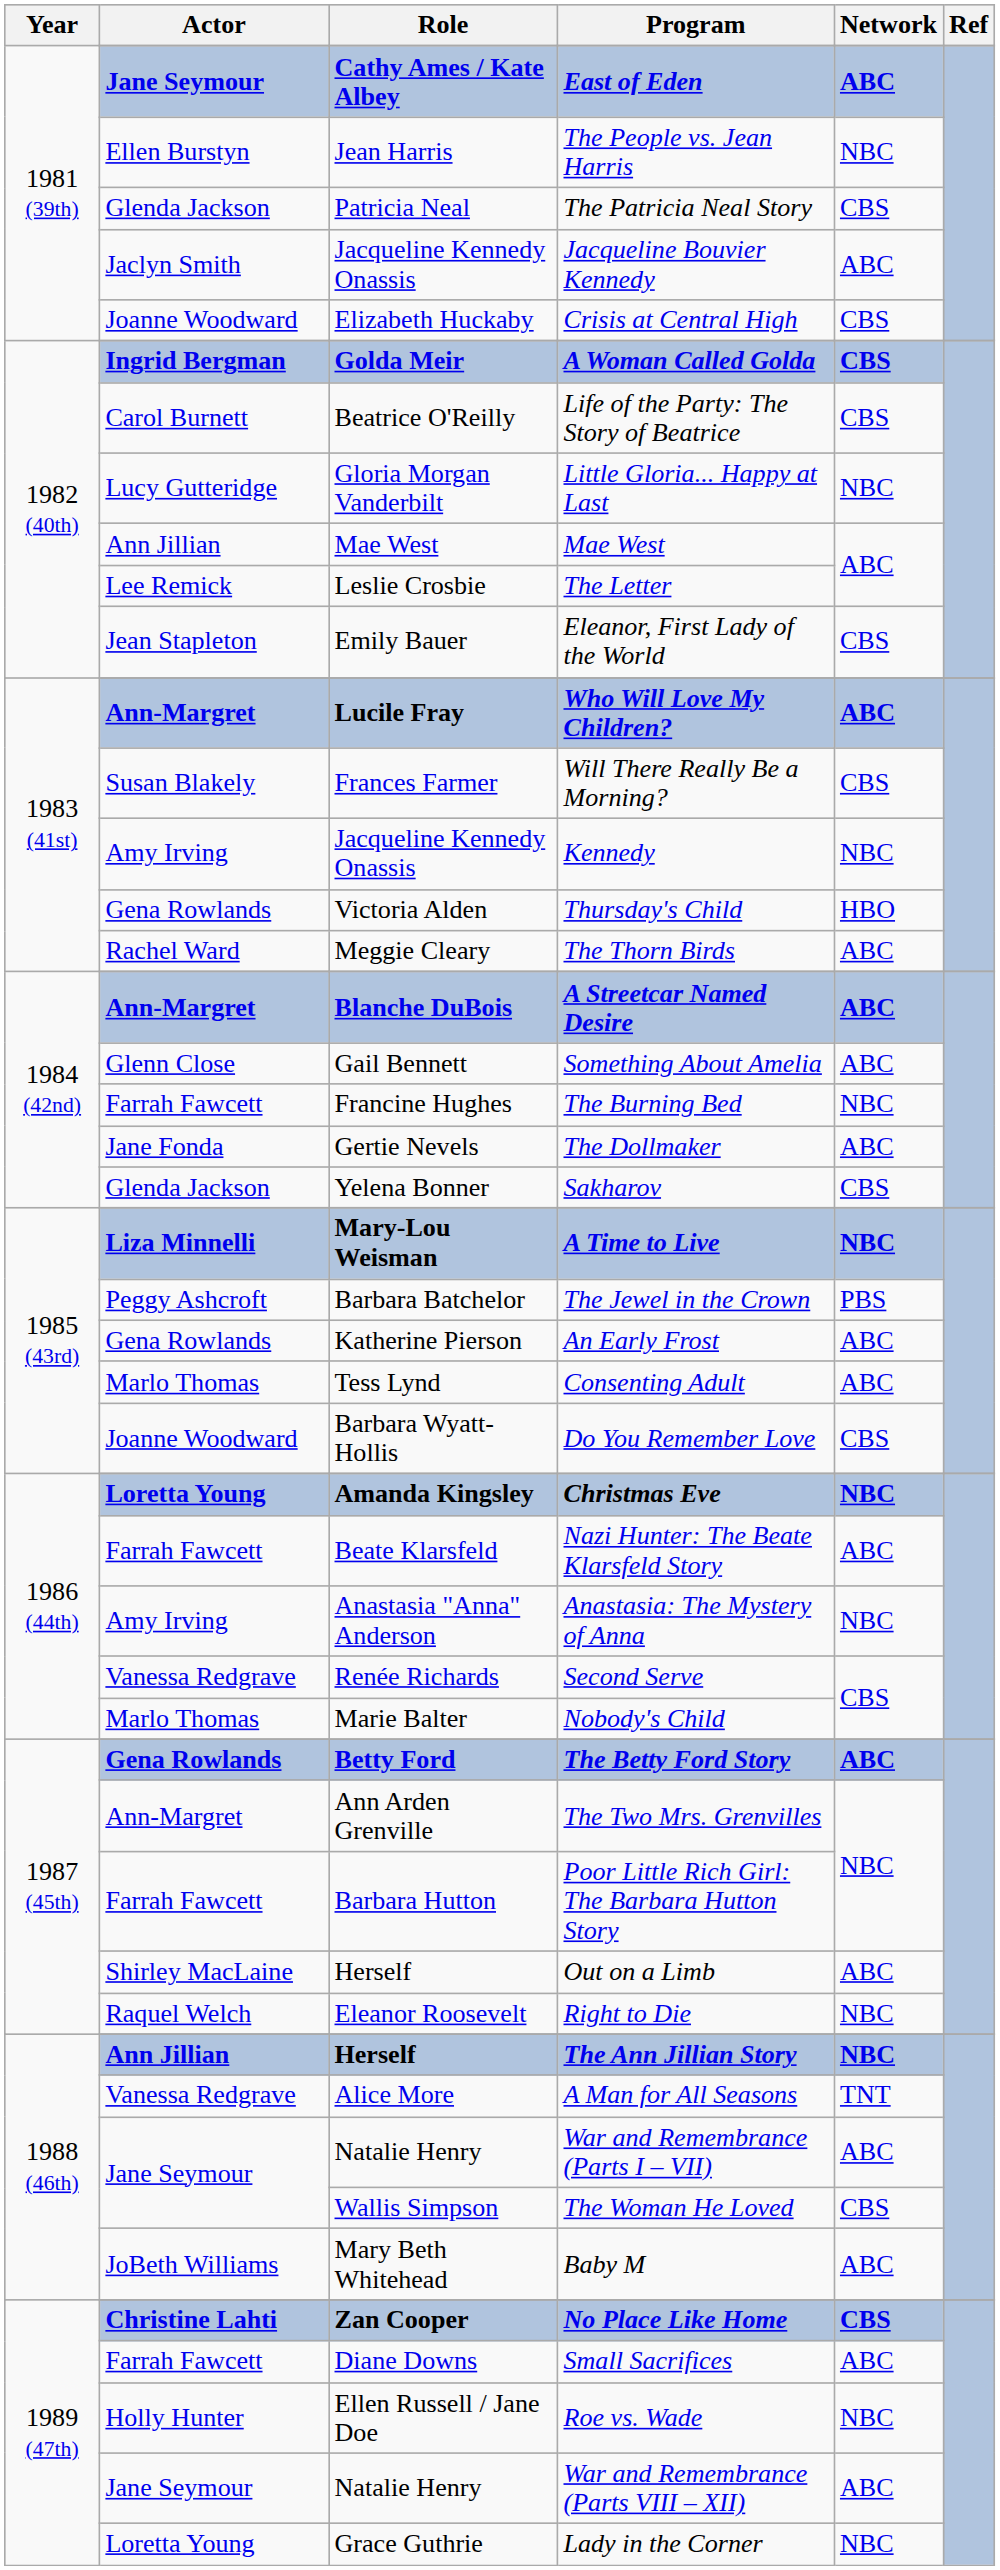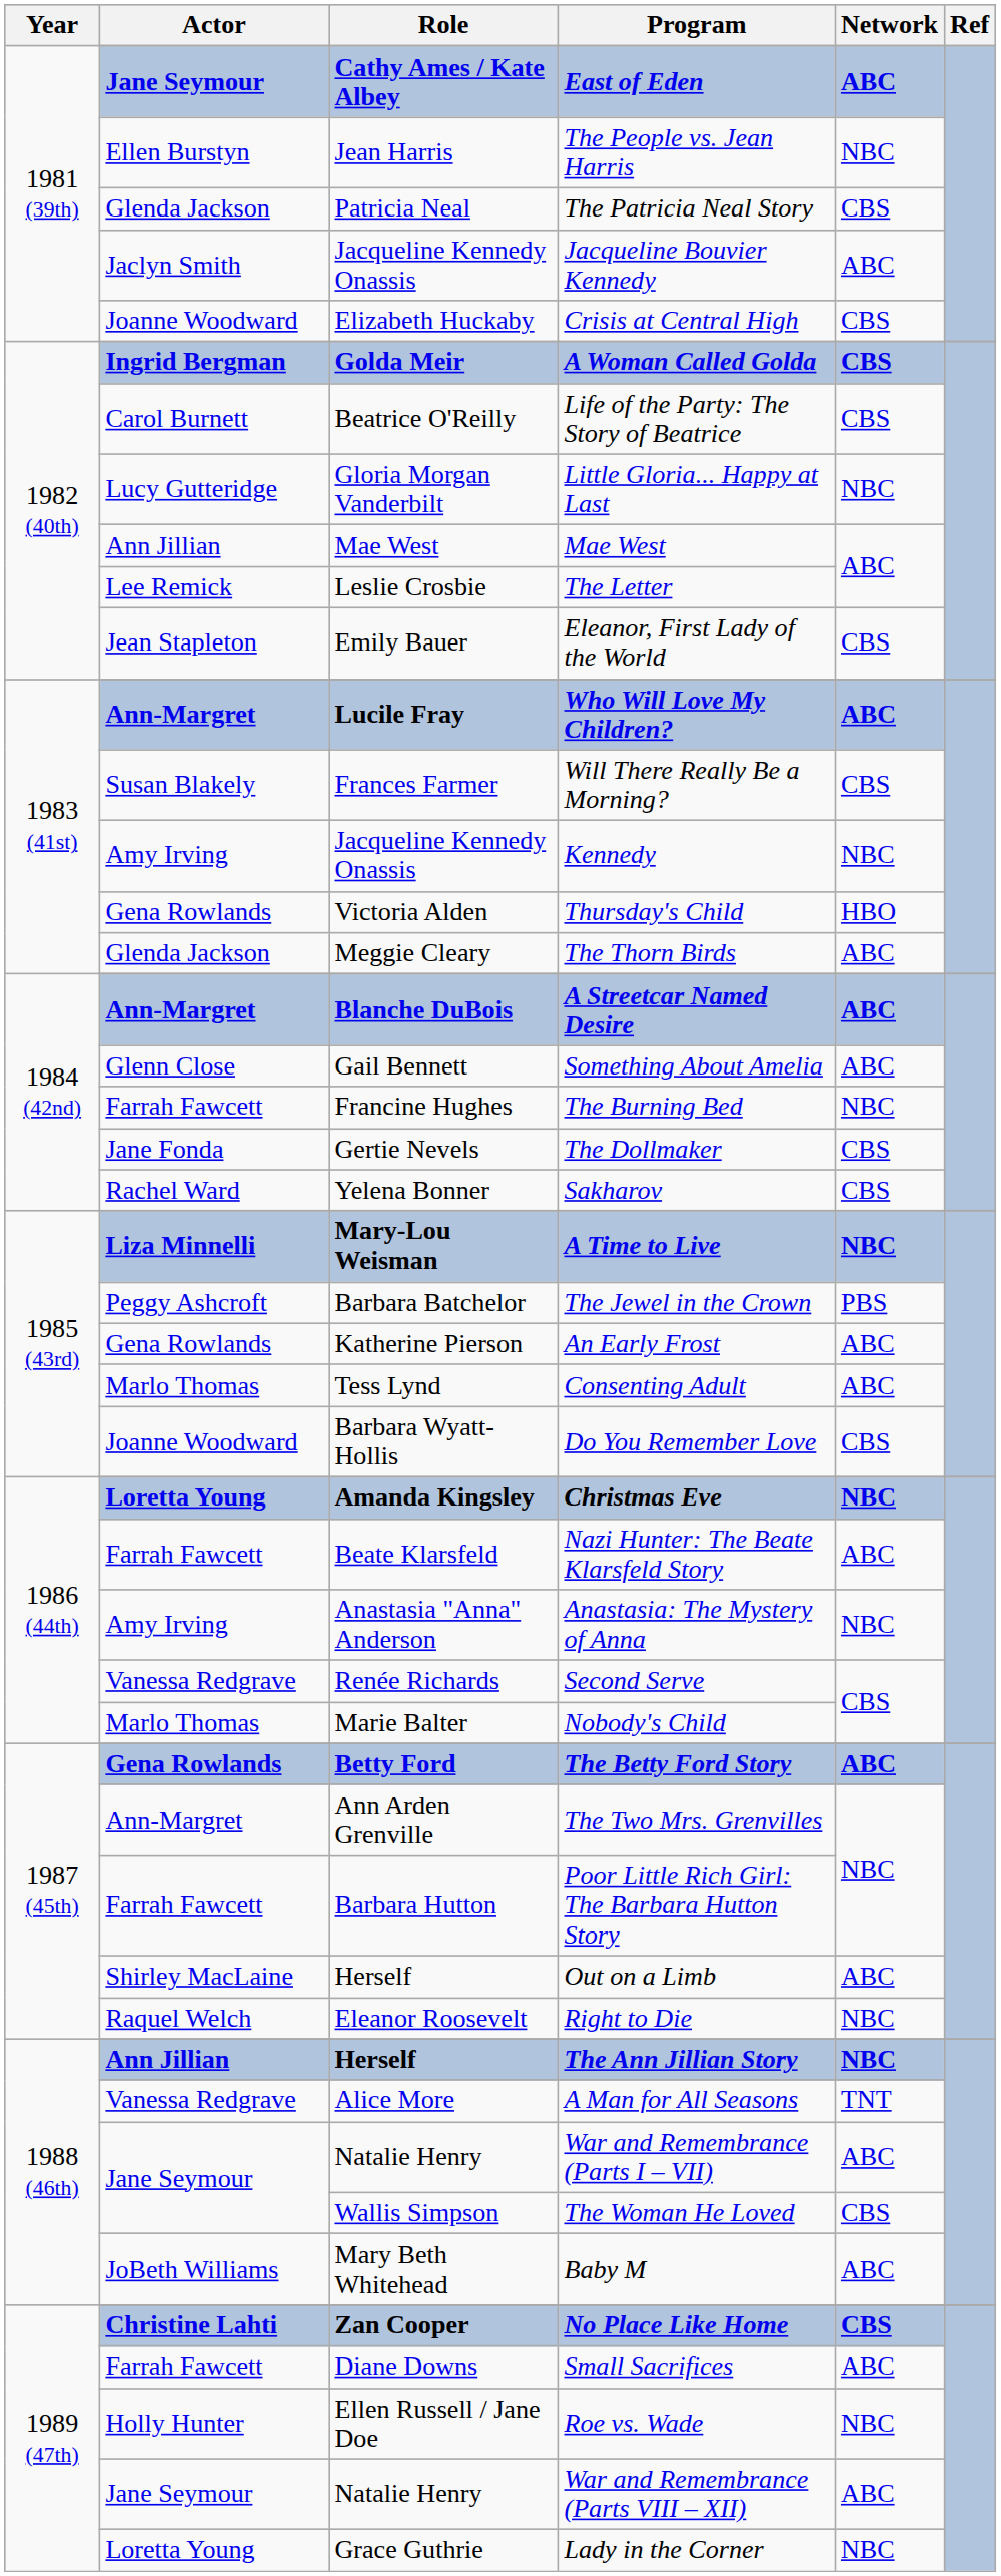 <table class="wikitable">
 <tr>
 <th style="width:10%;">Year</th>
 <th style="width:25%;">Actor</th>
 <th style="width:25%;">Role</th>
 <th style="width:30%;">Program</th>
 <th style="width:10%;">Network</th>
 <th style="width:5%;">Ref</th>
 </tr>
 <tr>
 <td rowspan="6" style="text-align:center;">1981 <br><small><a href='#'>(39th)</a></small></td>
 </tr>
 <tr style="background:#B0C4DE;">
 <td><strong><a href='#'>Jane Seymour</a> </strong></td>
 <td><strong><a href='#'>Cathy Ames / Kate Albey</a></strong></td>
 <td><strong><em><a href='#'>East of Eden</a></em></strong></td>
 <td><strong><a href='#'>ABC</a></strong></td>
 <td rowspan="5"></td>
 </tr>
 <tr>
 <td><a href='#'>Ellen Burstyn</a></td>
 <td><a href='#'>Jean Harris</a></td>
 <td><em><a href='#'>The People vs. Jean Harris</a></em></td>
 <td><a href='#'>NBC</a></td>
 </tr>
 <tr>
 <td><a href='#'>Glenda Jackson</a></td>
 <td><a href='#'>Patricia Neal</a></td>
 <td><em>The Patricia Neal Story</em></td>
 <td><a href='#'>CBS</a></td>
 </tr>
 <tr>
 <td><a href='#'>Jaclyn Smith</a></td>
 <td><a href='#'>Jacqueline Kennedy Onassis</a></td>
 <td><em><a href='#'>Jacqueline Bouvier Kennedy</a></em></td>
 <td><a href='#'>ABC</a></td>
 </tr>
 <tr>
 <td><a href='#'>Joanne Woodward</a></td>
 <td><a href='#'>Elizabeth Huckaby</a></td>
 <td><em><a href='#'>Crisis at Central High</a></em></td>
 <td><a href='#'>CBS</a></td>
 </tr>
 <tr>
 <td rowspan="7" style="text-align:center;">1982 <br><small><a href='#'>(40th)</a></small></td>
 </tr>
 <tr style="background:#B0C4DE;">
 <td><strong><a href='#'>Ingrid Bergman</a> </strong></td>
 <td><strong><a href='#'>Golda Meir</a></strong></td>
 <td><strong><em><a href='#'>A Woman Called Golda</a></em></strong></td>
 <td><strong><a href='#'>CBS</a></strong></td>
 <td rowspan="6"></td>
 </tr>
 <tr>
 <td><a href='#'>Carol Burnett</a></td>
 <td>Beatrice O'Reilly</td>
 <td><em>Life of the Party: The Story of Beatrice</em></td>
 <td><a href='#'>CBS</a></td>
 </tr>
 <tr>
 <td><a href='#'>Lucy Gutteridge</a></td>
 <td><a href='#'>Gloria Morgan Vanderbilt</a></td>
 <td><em><a href='#'>Little Gloria... Happy at Last</a></em></td>
 <td><a href='#'>NBC</a></td>
 </tr>
 <tr>
 <td><a href='#'>Ann Jillian</a></td>
 <td><a href='#'>Mae West</a></td>
 <td><em><a href='#'>Mae West</a></em></td>
 <td rowspan="2"><a href='#'>ABC</a></td>
 </tr>
 <tr>
 <td><a href='#'>Lee Remick</a></td>
 <td>Leslie Crosbie</td>
 <td><em><a href='#'>The Letter</a></em></td>
 </tr>
 <tr>
 <td><a href='#'>Jean Stapleton</a></td>
 <td>Emily Bauer</td>
 <td><em>Eleanor, First Lady of the World</em></td>
 <td><a href='#'>CBS</a></td>
 </tr>
 <tr>
 <td rowspan="6" style="text-align:center;">1983 <br><small><a href='#'>(41st)</a></small></td>
 </tr>
 <tr style="background:#B0C4DE;">
 <td><strong><a href='#'>Ann-Margret</a> </strong></td>
 <td><strong>Lucile Fray</strong></td>
 <td><strong><em><a href='#'>Who Will Love My Children?</a></em></strong></td>
 <td><strong><a href='#'>ABC</a></strong></td>
 <td rowspan="5"></td>
 </tr>
 <tr>
 <td><a href='#'>Susan Blakely</a></td>
 <td><a href='#'>Frances Farmer</a></td>
 <td><em>Will There Really Be a Morning?</em></td>
 <td><a href='#'>CBS</a></td>
 </tr>
 <tr>
 <td><a href='#'>Amy Irving</a></td>
 <td><a href='#'>Jacqueline Kennedy Onassis</a></td>
 <td><em><a href='#'>Kennedy</a></em></td>
 <td><a href='#'>NBC</a></td>
 </tr>
 <tr>
 <td><a href='#'>Gena Rowlands</a></td>
 <td>Victoria Alden</td>
 <td><em><a href='#'>Thursday's Child</a></em></td>
 <td><a href='#'>HBO</a></td>
 </tr>
 <tr>
-<td><a href='#'>Rachel Ward</a></td>
+<td><a href='#'>Glenda Jackson</a></td>
 <td>Meggie Cleary</td>
 <td><em><a href='#'>The Thorn Birds</a></em></td>
 <td><a href='#'>ABC</a></td>
 </tr>
 <tr>
 <td rowspan="6" style="text-align:center;">1984 <br><small><a href='#'>(42nd)</a></small></td>
 </tr>
 <tr style="background:#B0C4DE;">
 <td><strong><a href='#'>Ann-Margret</a> </strong></td>
 <td><strong><a href='#'>Blanche DuBois</a></strong></td>
 <td><strong><em><a href='#'>A Streetcar Named Desire</a></em></strong></td>
 <td><strong><a href='#'>ABC</a></strong></td>
 <td rowspan="5"></td>
 </tr>
 <tr>
 <td><a href='#'>Glenn Close</a></td>
 <td>Gail Bennett</td>
 <td><em><a href='#'>Something About Amelia</a></em></td>
 <td><a href='#'>ABC</a></td>
 </tr>
 <tr>
 <td><a href='#'>Farrah Fawcett</a></td>
 <td>Francine Hughes</td>
 <td><em><a href='#'>The Burning Bed</a></em></td>
 <td><a href='#'>NBC</a></td>
 </tr>
 <tr>
 <td><a href='#'>Jane Fonda</a></td>
 <td>Gertie Nevels</td>
 <td><em><a href='#'>The Dollmaker</a></em></td>
-<td><a href='#'>ABC</a></td>
+<td><a href='#'>CBS</a></td>
 </tr>
 <tr>
-<td><a href='#'>Glenda Jackson</a></td>
+<td><a href='#'>Rachel Ward</a></td>
 <td>Yelena Bonner</td>
 <td><em><a href='#'>Sakharov</a></em></td>
 <td><a href='#'>CBS</a></td>
 </tr>
 <tr>
 <td rowspan="6" style="text-align:center;">1985 <br><small><a href='#'>(43rd)</a></small></td>
 </tr>
 <tr style="background:#B0C4DE;">
 <td><strong><a href='#'>Liza Minnelli</a> </strong></td>
 <td><strong>Mary-Lou Weisman</strong></td>
 <td><strong><em><a href='#'>A Time to Live</a></em></strong></td>
 <td><strong><a href='#'>NBC</a></strong></td>
 <td rowspan="5"></td>
 </tr>
 <tr>
 <td><a href='#'>Peggy Ashcroft</a></td>
 <td>Barbara Batchelor</td>
 <td><em><a href='#'>The Jewel in the Crown</a></em></td>
 <td><a href='#'>PBS</a></td>
 </tr>
 <tr>
 <td><a href='#'>Gena Rowlands</a></td>
 <td>Katherine Pierson</td>
 <td><em><a href='#'>An Early Frost</a></em></td>
 <td><a href='#'>ABC</a></td>
 </tr>
 <tr>
 <td><a href='#'>Marlo Thomas</a></td>
 <td>Tess Lynd</td>
 <td><em><a href='#'>Consenting Adult</a></em></td>
 <td><a href='#'>ABC</a></td>
 </tr>
 <tr>
 <td><a href='#'>Joanne Woodward</a></td>
 <td>Barbara Wyatt-Hollis</td>
 <td><em><a href='#'>Do You Remember Love</a></em></td>
 <td><a href='#'>CBS</a></td>
 </tr>
 <tr>
 <td rowspan="6" style="text-align:center;">1986 <br><small><a href='#'>(44th)</a></small></td>
 </tr>
 <tr style="background:#B0C4DE;">
 <td><strong><a href='#'>Loretta Young</a> </strong></td>
 <td><strong>Amanda Kingsley</strong></td>
 <td><strong><em>Christmas Eve</em></strong></td>
 <td><strong><a href='#'>NBC</a></strong></td>
 <td rowspan="5"></td>
 </tr>
 <tr>
 <td><a href='#'>Farrah Fawcett</a></td>
 <td><a href='#'>Beate Klarsfeld</a></td>
 <td><em><a href='#'>Nazi Hunter: The Beate Klarsfeld Story</a></em></td>
 <td><a href='#'>ABC</a></td>
 </tr>
 <tr>
 <td><a href='#'>Amy Irving</a></td>
 <td><a href='#'>Anastasia "Anna" Anderson</a></td>
 <td><em><a href='#'>Anastasia: The Mystery of Anna</a></em></td>
 <td><a href='#'>NBC</a></td>
 </tr>
 <tr>
 <td><a href='#'>Vanessa Redgrave</a></td>
 <td><a href='#'>Renée Richards</a></td>
 <td><em><a href='#'>Second Serve</a></em></td>
 <td rowspan="2"><a href='#'>CBS</a></td>
 </tr>
 <tr>
 <td><a href='#'>Marlo Thomas</a></td>
 <td>Marie Balter</td>
 <td><em><a href='#'>Nobody's Child</a></em></td>
 </tr>
 <tr>
 <td rowspan="6" style="text-align:center;">1987 <br><small><a href='#'>(45th)</a></small></td>
 </tr>
 <tr style="background:#B0C4DE;">
 <td><strong><a href='#'>Gena Rowlands</a> </strong></td>
 <td><strong><a href='#'>Betty Ford</a></strong></td>
 <td><strong><em><a href='#'>The Betty Ford Story</a></em></strong></td>
 <td><strong><a href='#'>ABC</a></strong></td>
 <td rowspan="5"></td>
 </tr>
 <tr>
 <td><a href='#'>Ann-Margret</a></td>
 <td>Ann Arden Grenville</td>
 <td><em><a href='#'>The Two Mrs. Grenvilles</a></em></td>
 <td rowspan="2"><a href='#'>NBC</a></td>
 </tr>
 <tr>
 <td><a href='#'>Farrah Fawcett</a></td>
 <td><a href='#'>Barbara Hutton</a></td>
 <td><em><a href='#'>Poor Little Rich Girl: The Barbara Hutton Story</a></em></td>
 </tr>
 <tr>
 <td><a href='#'>Shirley MacLaine</a></td>
 <td>Herself</td>
 <td><em>Out on a Limb</em></td>
 <td><a href='#'>ABC</a></td>
 </tr>
 <tr>
 <td><a href='#'>Raquel Welch</a></td>
 <td><a href='#'>Eleanor Roosevelt</a></td>
 <td><em><a href='#'>Right to Die</a></em></td>
 <td><a href='#'>NBC</a></td>
 </tr>
 <tr>
 <td rowspan="6" style="text-align:center;">1988 <br><small><a href='#'>(46th)</a></small></td>
 </tr>
 <tr style="background:#B0C4DE;">
 <td><strong><a href='#'>Ann Jillian</a> </strong></td>
 <td><strong>Herself</strong></td>
 <td><strong><em><a href='#'>The Ann Jillian Story</a></em></strong></td>
 <td><strong><a href='#'>NBC</a></strong></td>
 <td rowspan="5"></td>
 </tr>
 <tr>
 <td><a href='#'>Vanessa Redgrave</a></td>
 <td><a href='#'>Alice More</a></td>
 <td><em><a href='#'>A Man for All Seasons</a></em></td>
 <td><a href='#'>TNT</a></td>
 </tr>
 <tr>
 <td rowspan="2"><a href='#'>Jane Seymour</a></td>
 <td>Natalie Henry</td>
 <td><em><a href='#'>War and Remembrance <br> (Parts I – VII)</a></em></td>
 <td><a href='#'>ABC</a></td>
 </tr>
 <tr>
 <td><a href='#'>Wallis Simpson</a></td>
 <td><em><a href='#'>The Woman He Loved</a></em></td>
 <td><a href='#'>CBS</a></td>
 </tr>
 <tr>
 <td><a href='#'>JoBeth Williams</a></td>
 <td>Mary Beth Whitehead</td>
 <td><em>Baby M</em></td>
 <td><a href='#'>ABC</a></td>
 </tr>
 <tr>
 <td rowspan="6" style="text-align:center;">1989 <br><small><a href='#'>(47th)</a></small></td>
 </tr>
 <tr style="background:#B0C4DE;">
 <td><strong><a href='#'>Christine Lahti</a> </strong></td>
 <td><strong>Zan Cooper</strong></td>
 <td><strong><em><a href='#'>No Place Like Home</a></em></strong></td>
 <td><strong><a href='#'>CBS</a></strong></td>
 <td rowspan="5"></td>
 </tr>
 <tr>
 <td><a href='#'>Farrah Fawcett</a></td>
 <td><a href='#'>Diane Downs</a></td>
 <td><em><a href='#'>Small Sacrifices</a></em></td>
 <td><a href='#'>ABC</a></td>
 </tr>
 <tr>
 <td><a href='#'>Holly Hunter</a></td>
 <td>Ellen Russell / Jane Doe</td>
 <td><em><a href='#'>Roe vs. Wade</a></em></td>
 <td><a href='#'>NBC</a></td>
 </tr>
 <tr>
 <td><a href='#'>Jane Seymour</a></td>
 <td>Natalie Henry</td>
 <td><em><a href='#'>War and Remembrance <br> (Parts VIII – XII)</a></em></td>
 <td><a href='#'>ABC</a></td>
 </tr>
 <tr>
 <td><a href='#'>Loretta Young</a></td>
 <td>Grace Guthrie</td>
 <td><em>Lady in the Corner</em></td>
 <td><a href='#'>NBC</a></td>
 </tr>
 </table>
